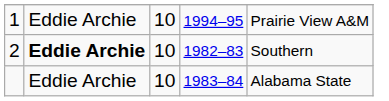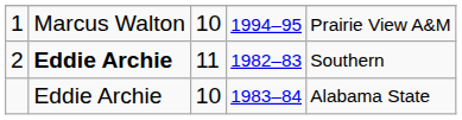 <table class="wikitable">
 <tr>
 </tr>
 <tr>
 <td>1</td>
-<td>Eddie Archie</td>
+<td>Marcus Walton</td>
 <td>10</td>
 <td style="font-size:80%;"><a href='#'>1994–95</a></td>
 <td style="font-size:80%;">Prairie View A&M</td>
 </tr>
 <tr>
 <td>2</td>
 <td><strong>Eddie Archie</strong></td>
-<td>10</td>
+<td>11</td>
 <td style="font-size:80%;"><a href='#'>1982–83</a></td>
 <td style="font-size:80%;">Southern</td>
 </tr>
 <tr>
 <td></td>
 <td>Eddie Archie</td>
 <td>10</td>
 <td style="font-size:80%;"><a href='#'>1983–84</a></td>
 <td style="font-size:80%;">Alabama State</td>
 </tr>
 </table>
